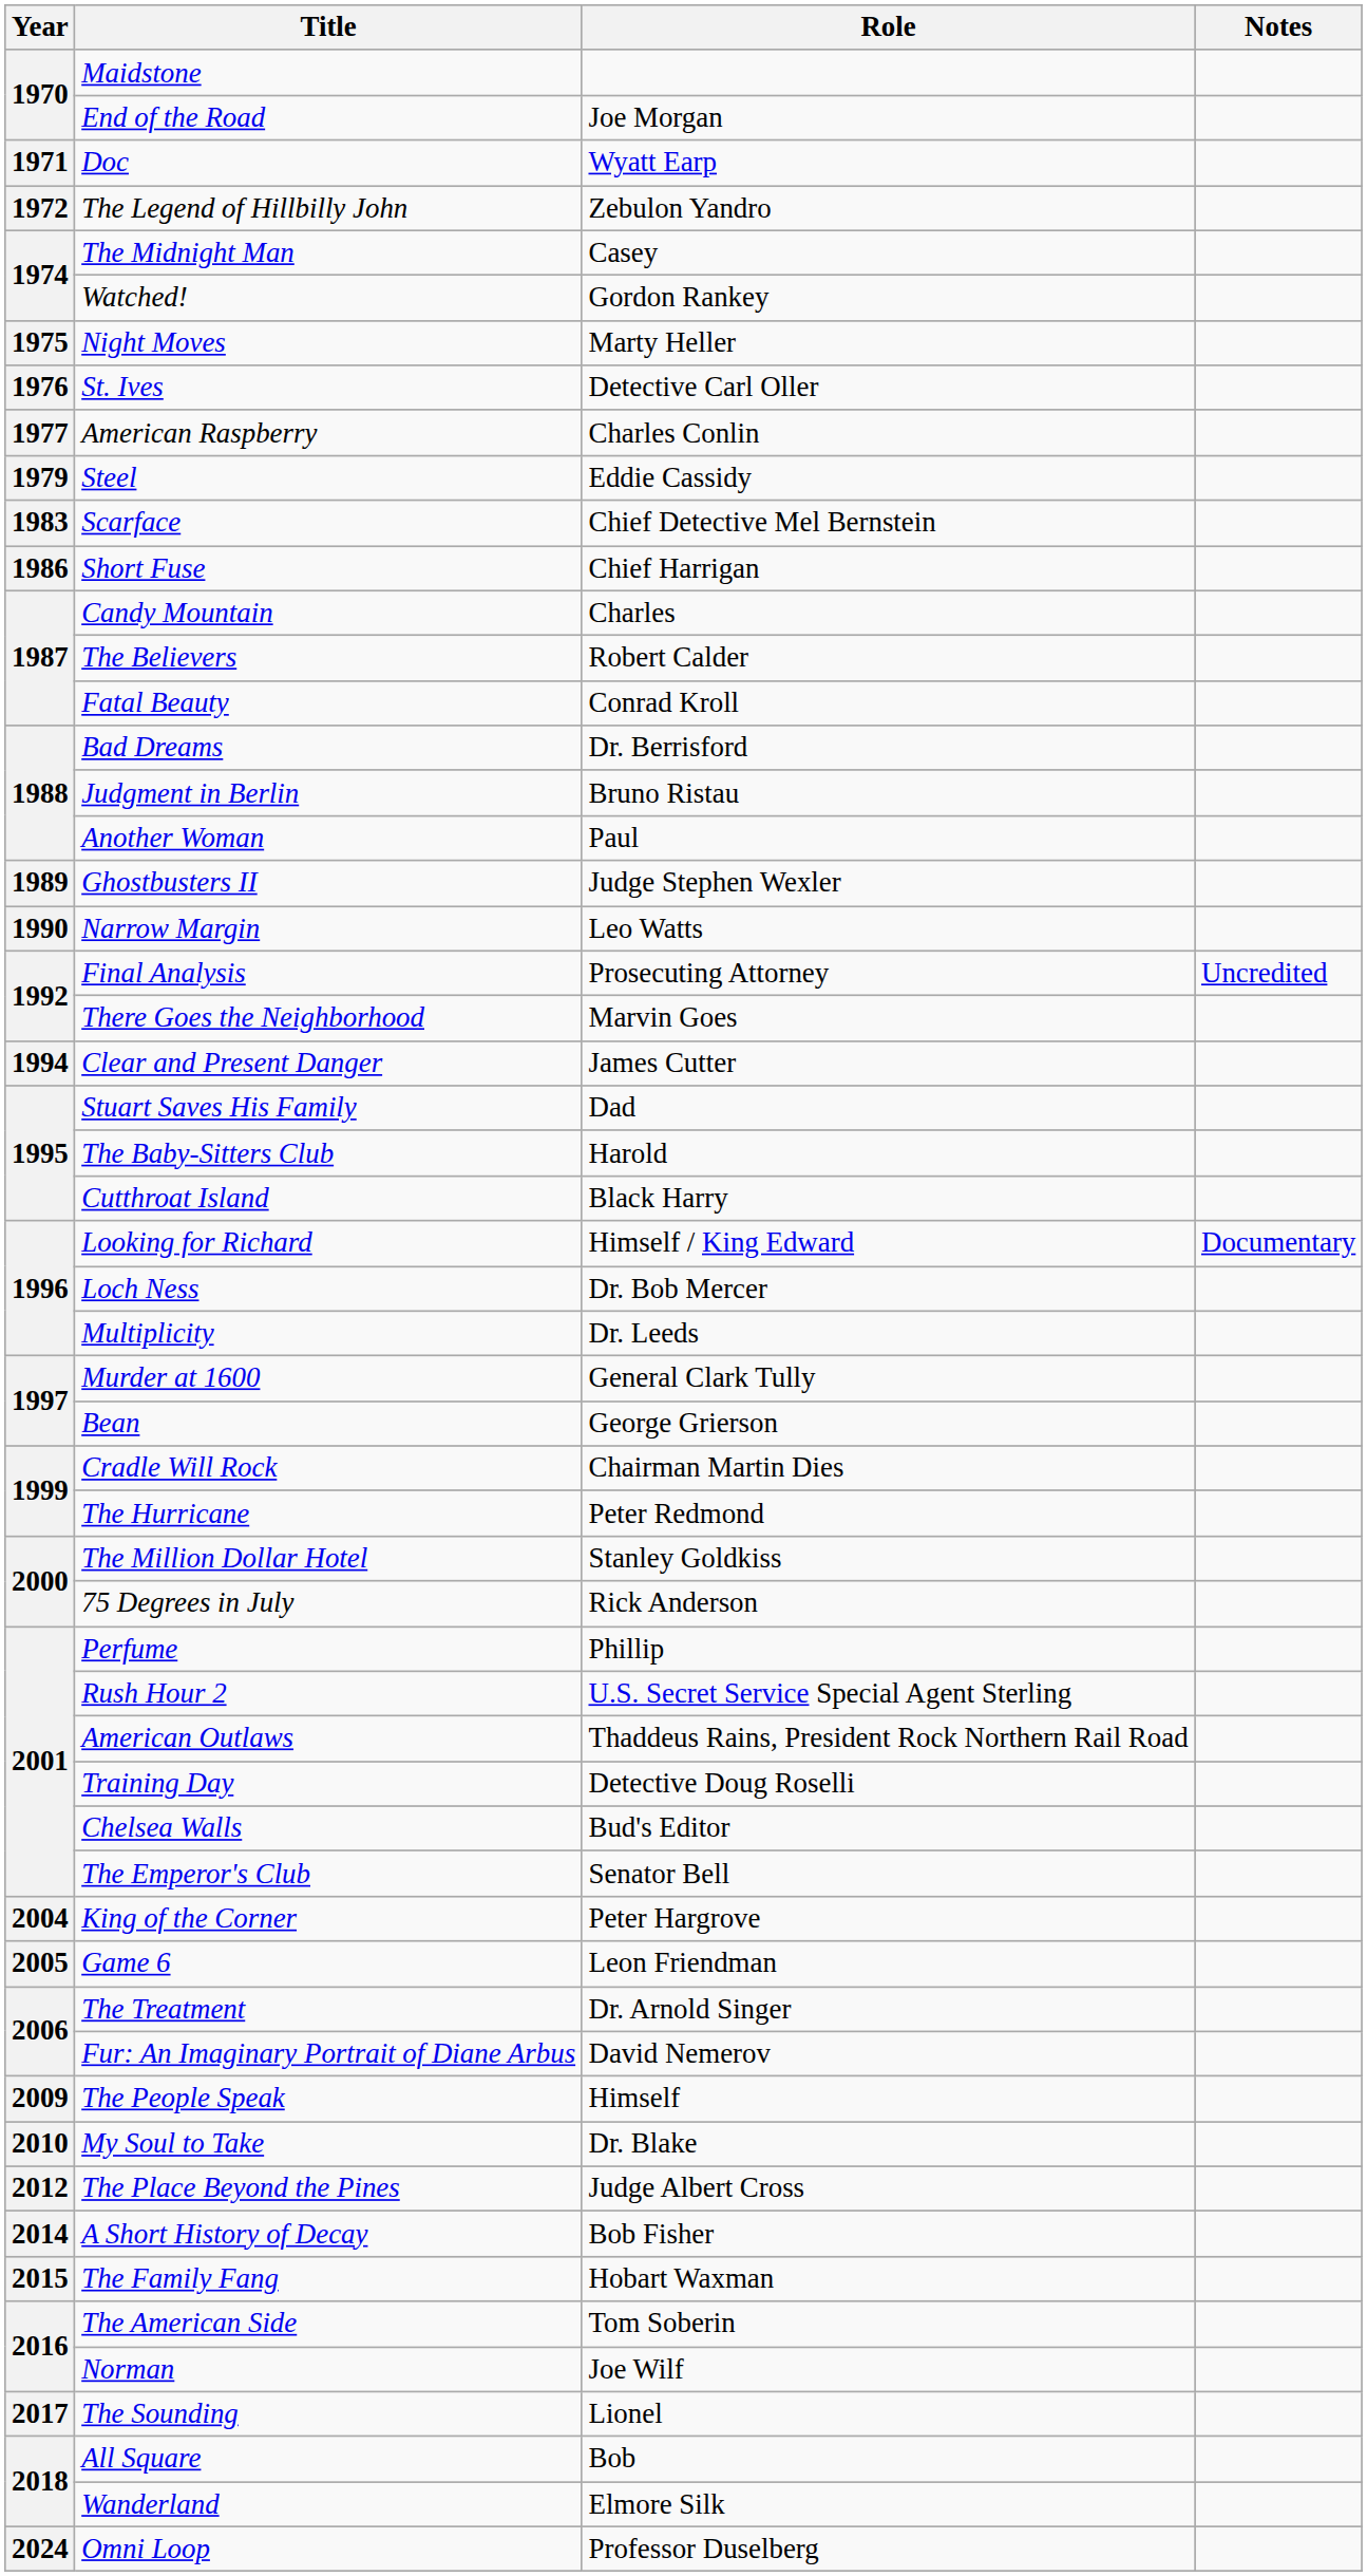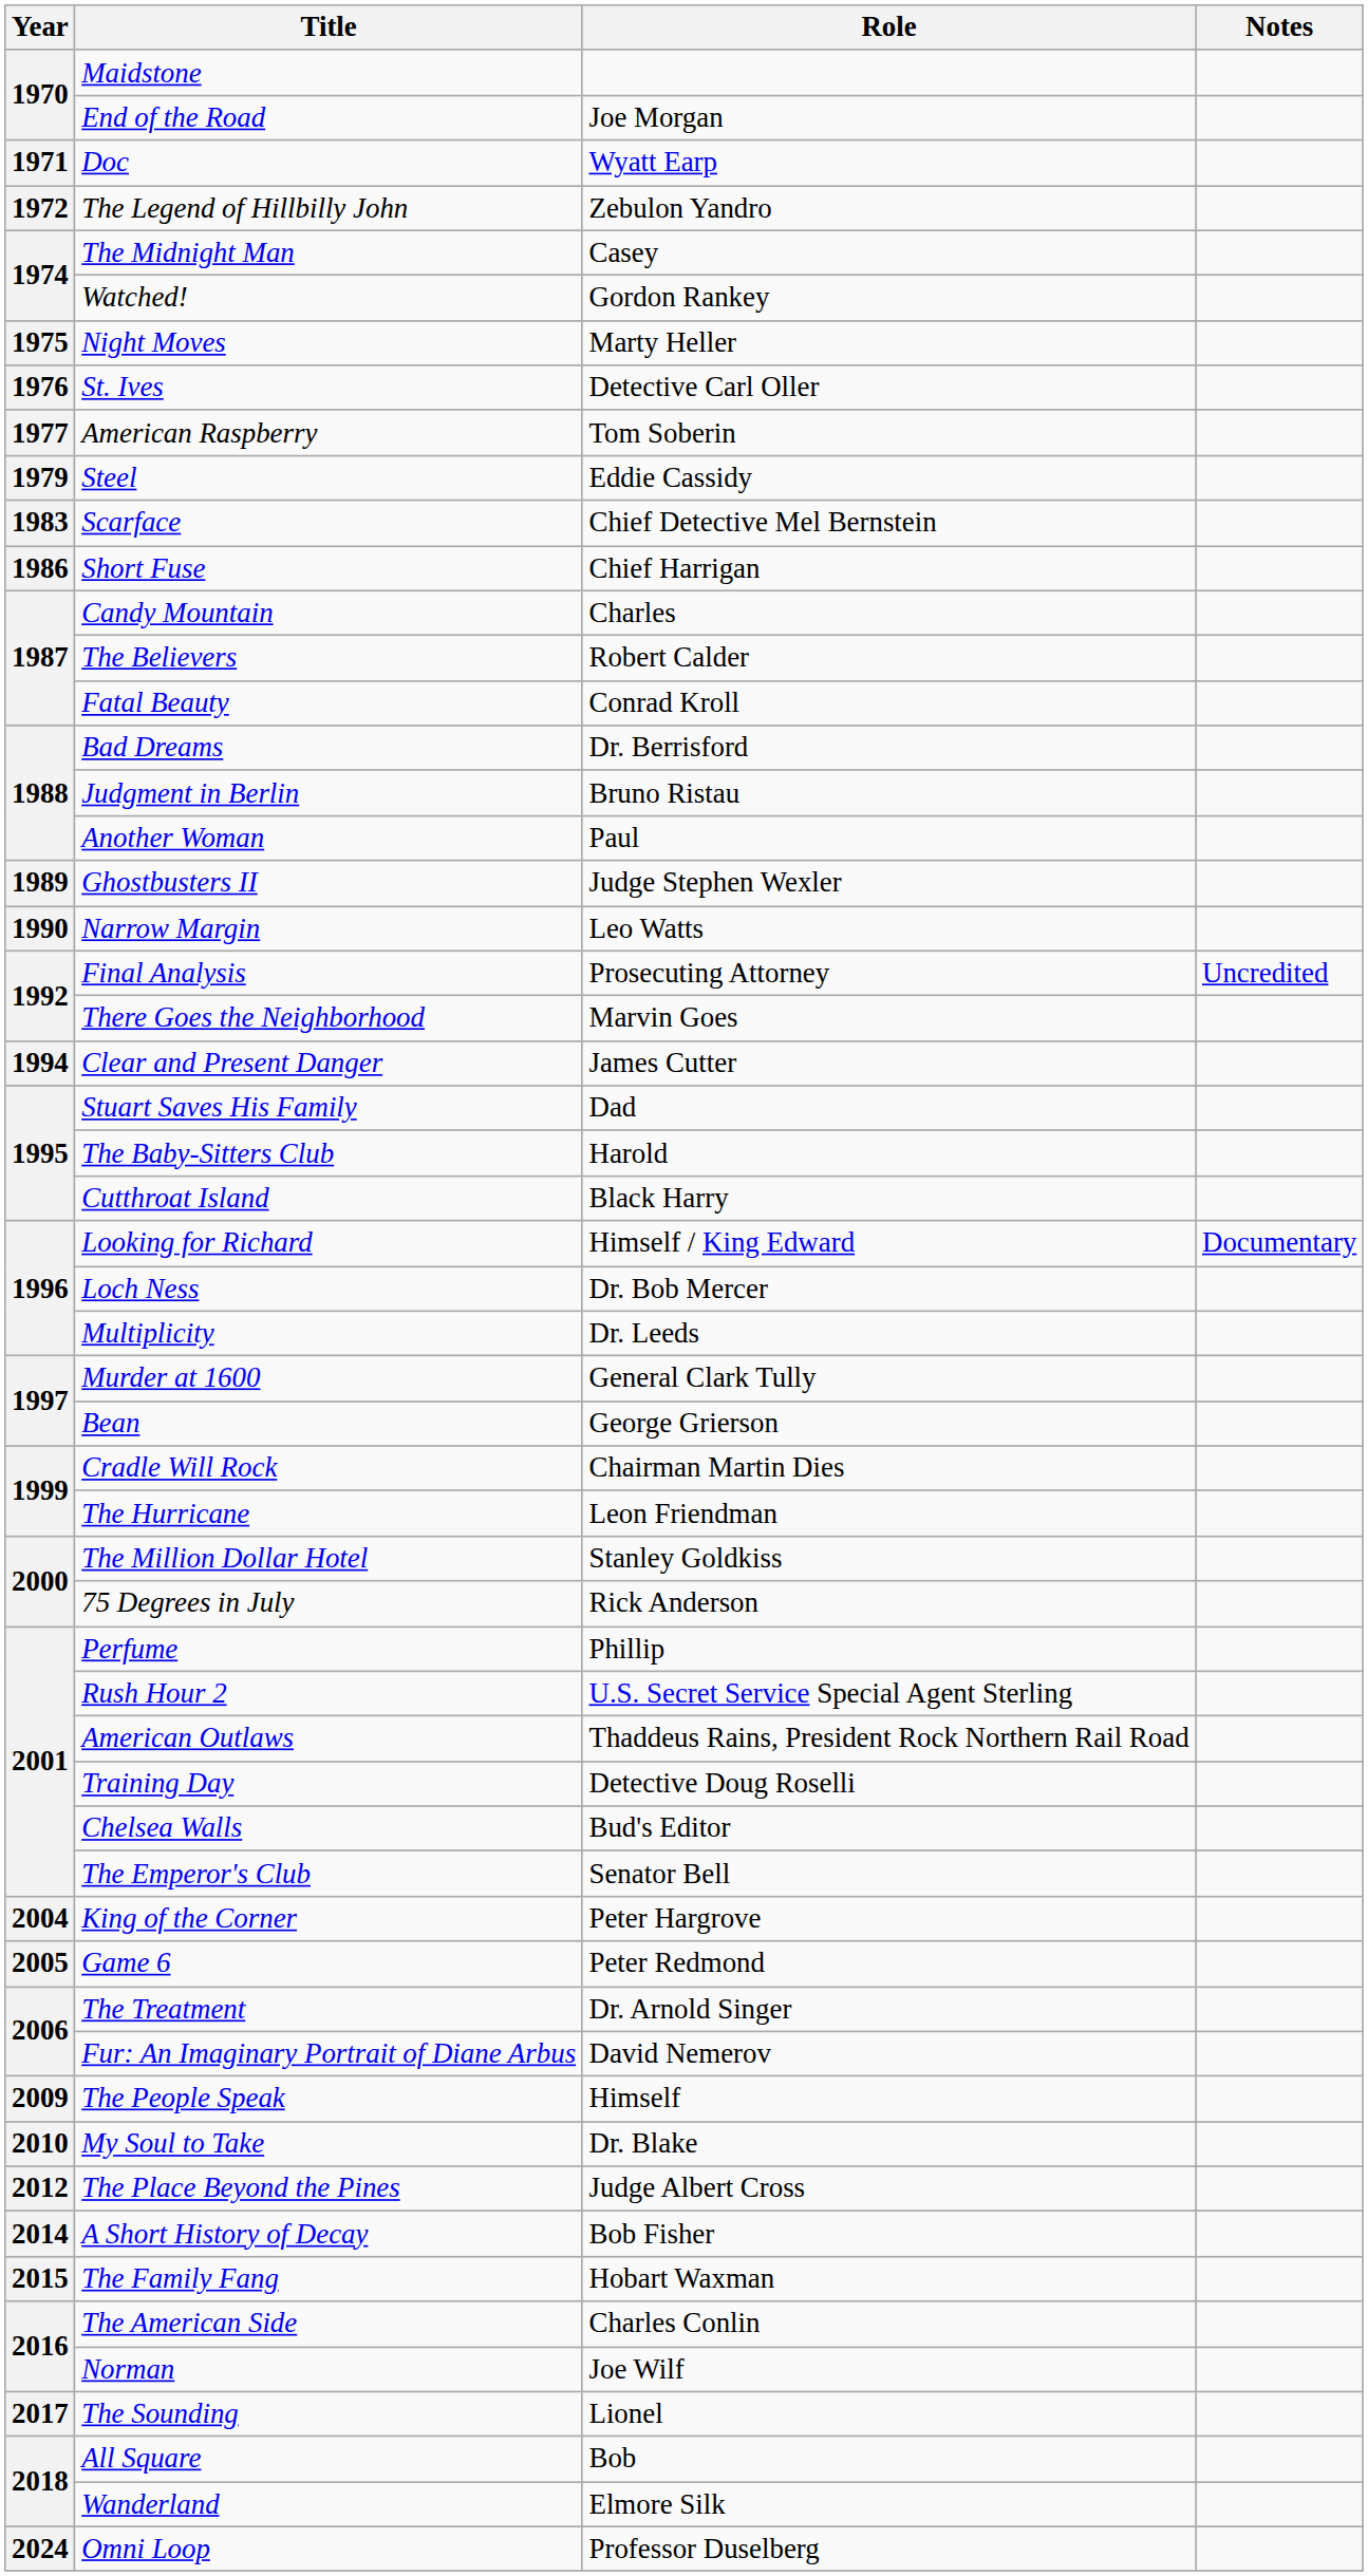 <table class="wikitable sortable">
 <tr>
 <th scope="col">Year</th>
 <th scope="col">Title</th>
 <th scope="col">Role</th>
 <th scope="col" class="unsortable">Notes</th>
 </tr>
 <tr>
 <th scope="row" rowspan="2">1970</th>
 <td><em><a href='#'>Maidstone</a></em></td>
 <td></td>
 <td></td>
 </tr>
 <tr>
 <td><em><a href='#'>End of the Road</a></em></td>
 <td>Joe Morgan</td>
 <td></td>
 </tr>
 <tr>
 <th scope="row">1971</th>
 <td><em><a href='#'>Doc</a></em></td>
 <td><a href='#'>Wyatt Earp</a></td>
 <td></td>
 </tr>
 <tr>
 <th scope="row">1972</th>
 <td><em>The Legend of Hillbilly John</em></td>
 <td>Zebulon Yandro</td>
 <td></td>
 </tr>
 <tr>
 <th scope="row" rowspan="2">1974</th>
 <td><em><a href='#'>The Midnight Man</a></em></td>
 <td>Casey</td>
 <td></td>
 </tr>
 <tr>
 <td><em>Watched!</em></td>
 <td>Gordon Rankey</td>
 <td></td>
 </tr>
 <tr>
 <th scope="row">1975</th>
 <td><em><a href='#'>Night Moves</a></em></td>
 <td>Marty Heller</td>
 <td></td>
 </tr>
 <tr>
 <th scope="row">1976</th>
 <td><em><a href='#'>St. Ives</a></em></td>
 <td>Detective Carl Oller</td>
 <td></td>
 </tr>
 <tr>
 <th scope="row">1977</th>
 <td><em>American Raspberry</em></td>
-<td>Charles Conlin</td>
+<td>Tom Soberin</td>
 <td></td>
 </tr>
 <tr>
 <th scope="row">1979</th>
 <td><em><a href='#'>Steel</a></em></td>
 <td>Eddie Cassidy</td>
 <td></td>
 </tr>
 <tr>
 <th scope="row">1983</th>
 <td><em><a href='#'>Scarface</a></em></td>
 <td>Chief Detective Mel Bernstein</td>
 <td></td>
 </tr>
 <tr>
 <th scope="row">1986</th>
 <td><em><a href='#'>Short Fuse</a></em></td>
 <td>Chief Harrigan</td>
 <td></td>
 </tr>
 <tr>
 <th scope="row" rowspan="3">1987</th>
 <td><em><a href='#'>Candy Mountain</a></em></td>
 <td>Charles</td>
 <td></td>
 </tr>
 <tr>
 <td><em><a href='#'>The Believers</a></em></td>
 <td>Robert Calder</td>
 <td></td>
 </tr>
 <tr>
 <td><em><a href='#'>Fatal Beauty</a></em></td>
 <td>Conrad Kroll</td>
 <td></td>
 </tr>
 <tr>
 <th scope="row" rowspan="3">1988</th>
 <td><em><a href='#'>Bad Dreams</a></em></td>
 <td>Dr. Berrisford</td>
 <td></td>
 </tr>
 <tr>
 <td><em><a href='#'>Judgment in Berlin</a></em></td>
 <td>Bruno Ristau</td>
 <td></td>
 </tr>
 <tr>
 <td><em><a href='#'>Another Woman</a></em></td>
 <td>Paul</td>
 <td></td>
 </tr>
 <tr>
 <th scope="row">1989</th>
 <td><em><a href='#'>Ghostbusters II</a></em></td>
 <td>Judge Stephen Wexler</td>
 <td></td>
 </tr>
 <tr>
 <th scope="row">1990</th>
 <td><em><a href='#'>Narrow Margin</a></em></td>
 <td>Leo Watts</td>
 <td></td>
 </tr>
 <tr>
 <th scope="row" rowspan="2">1992</th>
 <td><em><a href='#'>Final Analysis</a></em></td>
 <td>Prosecuting Attorney</td>
 <td><a href='#'>Uncredited</a></td>
 </tr>
 <tr>
 <td><em><a href='#'>There Goes the Neighborhood</a></em></td>
 <td>Marvin Goes</td>
 <td></td>
 </tr>
 <tr>
 <th scope="row">1994</th>
 <td><em><a href='#'>Clear and Present Danger</a></em></td>
 <td>James Cutter</td>
 <td></td>
 </tr>
 <tr>
 <th scope="row" rowspan="3">1995</th>
 <td><em><a href='#'>Stuart Saves His Family</a></em></td>
 <td>Dad</td>
 <td></td>
 </tr>
 <tr>
 <td><em><a href='#'>The Baby-Sitters Club</a></em></td>
 <td>Harold</td>
 <td></td>
 </tr>
 <tr>
 <td><em><a href='#'>Cutthroat Island</a></em></td>
 <td>Black Harry</td>
 <td></td>
 </tr>
 <tr>
 <th scope="row" rowspan="3">1996</th>
 <td><em><a href='#'>Looking for Richard</a></em></td>
 <td>Himself / <a href='#'>King Edward</a></td>
 <td><a href='#'>Documentary</a></td>
 </tr>
 <tr>
 <td><em><a href='#'>Loch Ness</a></em></td>
 <td>Dr. Bob Mercer</td>
 <td></td>
 </tr>
 <tr>
 <td><em><a href='#'>Multiplicity</a></em></td>
 <td>Dr. Leeds</td>
 <td></td>
 </tr>
 <tr>
 <th scope="row" rowspan="2">1997</th>
 <td><em><a href='#'>Murder at 1600</a></em></td>
 <td>General Clark Tully</td>
 <td></td>
 </tr>
 <tr>
 <td><em><a href='#'>Bean</a></em></td>
 <td>George Grierson</td>
 <td></td>
 </tr>
 <tr>
 <th scope="row" rowspan="2">1999</th>
 <td><em><a href='#'>Cradle Will Rock</a></em></td>
 <td>Chairman Martin Dies</td>
 <td></td>
 </tr>
 <tr>
 <td><em><a href='#'>The Hurricane</a></em></td>
-<td>Peter Redmond</td>
+<td>Leon Friendman</td>
 <td></td>
 </tr>
 <tr>
 <th scope="row" rowspan="2">2000</th>
 <td><em><a href='#'>The Million Dollar Hotel</a></em></td>
 <td>Stanley Goldkiss</td>
 <td></td>
 </tr>
 <tr>
 <td><em>75 Degrees in July</em></td>
 <td>Rick Anderson</td>
 <td></td>
 </tr>
 <tr>
 <th scope="row" rowspan="6">2001</th>
 <td><em><a href='#'>Perfume</a></em></td>
 <td>Phillip</td>
 <td></td>
 </tr>
 <tr>
 <td><em><a href='#'>Rush Hour 2</a></em></td>
 <td><a href='#'>U.S. Secret Service</a> Special Agent Sterling</td>
 <td></td>
 </tr>
 <tr>
 <td><em><a href='#'>American Outlaws</a></em></td>
 <td>Thaddeus Rains, President Rock Northern Rail Road</td>
 <td></td>
 </tr>
 <tr>
 <td><em><a href='#'>Training Day</a></em></td>
 <td>Detective Doug Roselli</td>
 <td></td>
 </tr>
 <tr>
 <td><em><a href='#'>Chelsea Walls</a></em></td>
 <td>Bud's Editor</td>
 <td></td>
 </tr>
 <tr>
 <td><em><a href='#'>The Emperor's Club</a></em></td>
 <td>Senator Bell</td>
 <td></td>
 </tr>
 <tr>
 <th scope="row">2004</th>
 <td><em><a href='#'>King of the Corner</a></em></td>
 <td>Peter Hargrove</td>
 <td></td>
 </tr>
 <tr>
 <th scope="row">2005</th>
 <td><em><a href='#'>Game 6</a></em></td>
-<td>Leon Friendman</td>
+<td>Peter Redmond</td>
 <td></td>
 </tr>
 <tr>
 <th scope="row" rowspan="2">2006</th>
 <td><em><a href='#'>The Treatment</a></em></td>
 <td>Dr. Arnold Singer</td>
 <td></td>
 </tr>
 <tr>
 <td><em><a href='#'>Fur: An Imaginary Portrait of Diane Arbus</a></em></td>
 <td>David Nemerov</td>
 <td></td>
 </tr>
 <tr>
 <th scope="row">2009</th>
 <td><em><a href='#'>The People Speak</a></em></td>
 <td>Himself</td>
 <td></td>
 </tr>
 <tr>
 <th scope="row">2010</th>
 <td><em><a href='#'>My Soul to Take</a></em></td>
 <td>Dr. Blake</td>
 <td></td>
 </tr>
 <tr>
 <th scope="row">2012</th>
 <td><em><a href='#'>The Place Beyond the Pines</a></em></td>
 <td>Judge Albert Cross</td>
 <td></td>
 </tr>
 <tr>
 <th scope="row">2014</th>
 <td><em><a href='#'>A Short History of Decay</a></em></td>
 <td>Bob Fisher</td>
 <td></td>
 </tr>
 <tr>
 <th scope="row">2015</th>
 <td><em><a href='#'>The Family Fang</a></em></td>
 <td>Hobart Waxman</td>
 <td></td>
 </tr>
 <tr>
 <th scope="row" rowspan="2">2016</th>
 <td><em><a href='#'>The American Side</a></em></td>
-<td>Tom Soberin</td>
+<td>Charles Conlin</td>
 <td></td>
 </tr>
 <tr>
 <td><em><a href='#'>Norman</a></em></td>
 <td>Joe Wilf</td>
 <td></td>
 </tr>
 <tr>
 <th scope="row">2017</th>
 <td><em><a href='#'>The Sounding</a></em></td>
 <td>Lionel</td>
 <td></td>
 </tr>
 <tr>
 <th scope="row" rowspan="2">2018</th>
 <td><em><a href='#'>All Square</a></em></td>
 <td>Bob</td>
 <td></td>
 </tr>
 <tr>
 <td><em><a href='#'>Wanderland</a></em></td>
 <td>Elmore Silk</td>
 <td></td>
 </tr>
 <tr>
 <th scope="row">2024</th>
 <td><em><a href='#'>Omni Loop</a></em></td>
 <td>Professor Duselberg</td>
 <td></td>
 </tr>
 </table>
